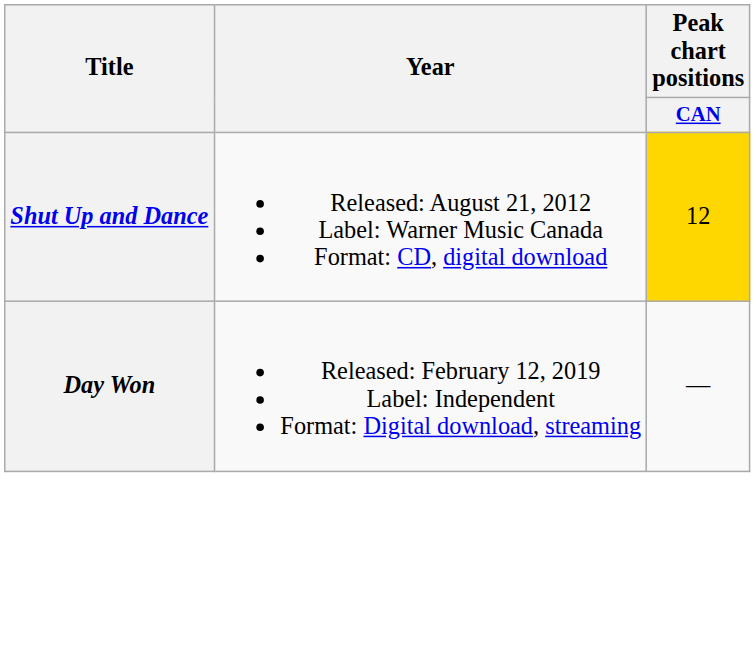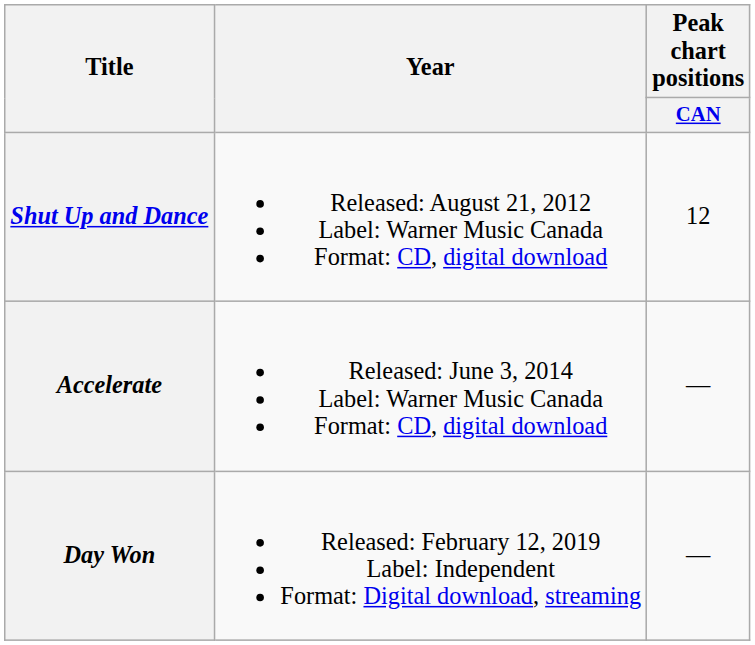 <table class="wikitable plainrowheaders" style="text-align:center;">
 <tr>
 <th scope="col" rowspan="2">Title</th>
 <th scope="col" rowspan="2">Year</th>
 <th scope="col">Peak chart positions</th>
 </tr>
 <tr>
 <th scope="col" style="width:3em;font-size:85%;"><a href='#'>CAN</a><br></th>
 </tr>
 <tr>
 <th scope="row"><strong><em><a href='#'>Shut Up and Dance</a></em></strong></th>
 <td><br><ul><li>Released: August 21, 2012</li><li>Label: Warner Music Canada</li><li>Format: <a href='#'>CD</a>, <a href='#'>digital download</a></li></ul></td>
-<td style="background: gold;">12</td>
+<td>12</td>
+</tr>
+<tr>
+<th scope="row"><strong><em>Accelerate</em></strong></th>
+<td><br><ul><li>Released: June 3, 2014</li><li>Label: Warner Music Canada</li><li>Format: <a href='#'>CD</a>, <a href='#'>digital download</a></li></ul></td>
+<td>—</td>
 </tr>
 <tr>
 <th scope="row"><strong><em>Day Won</em></strong></th>
 <td><br><ul><li>Released: February 12, 2019</li><li>Label: Independent</li><li>Format: <a href='#'>Digital download</a>, <a href='#'>streaming</a></li></ul></td>
 <td>—</td>
 </tr>
 </table>
